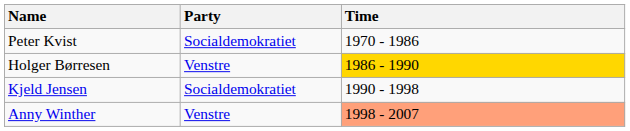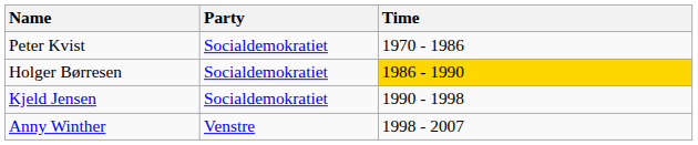 <table class="wikitable">
 <tr>
 <th style="text-align:left; width:11em;">Name</th>
 <th style="text-align:left; width:10em;">Party</th>
 <th style="text-align:left; width:18em;">Time</th>
 </tr>
 <tr>
 <td>Peter Kvist</td>
 <td style="text-align:left"><a href='#'>Socialdemokratiet</a></td>
 <td>1970 - 1986</td>
 </tr>
 <tr>
 <td>Holger Børresen</td>
-<td style="text-align:left"><a href='#'>Venstre</a></td>
+<td style="text-align:left"><a href='#'>Socialdemokratiet</a></td>
 <td style="background: gold;">1986 - 1990</td>
 </tr>
 <tr>
 <td><a href='#'>Kjeld Jensen</a></td>
 <td style="text-align:left"><a href='#'>Socialdemokratiet</a></td>
 <td>1990 - 1998</td>
 </tr>
 <tr>
 <td><a href='#'>Anny Winther</a></td>
 <td style="text-align:left"><a href='#'>Venstre</a></td>
-<td style="background: lightsalmon;">1998 - 2007</td>
+<td>1998 - 2007</td>
 </tr>
 </table>
